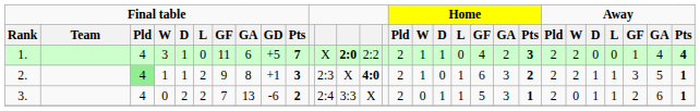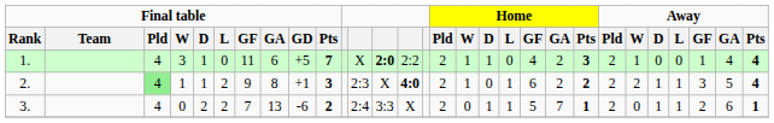 <table class="wikitable">
 <tr>
 <td colspan=10 align=center><strong>Final table</strong></td>
 <td colspan=5></td>
 <td colspan=7 align=center bgcolor=yellow><strong>Home</strong></td>
 <td colspan=7 align=center><strong>Away</strong></td>
 </tr>
 <tr>
 <th bgcolor="#efefef">Rank</th>
 <th bgcolor="#efefef" width="160">Team</th>
 <th bgcolor="#efefef" width="20">Pld</th>
 <th bgcolor="#efefef" width="20">W</th>
 <th bgcolor="#efefef" width="20">D</th>
 <th bgcolor="#efefef" width="20">L</th>
 <th bgcolor="#efefef" width="20">GF</th>
 <th bgcolor="#efefef" width="20">GA</th>
 <th bgcolor="#efefef" width="20">GD</th>
 <th bgcolor="#efefef" width="20">Pts</th>
 <th bgcolor="#efefef"></th>
 <th bgcolor="#efefef" width="20"></th>
 <th bgcolor="#efefef" width="20"></th>
 <th bgcolor="#efefef" width="20"></th>
 <th bgcolor="#efefef"></th>
 <th bgcolor="#efefef" width="20">Pld</th>
 <th bgcolor="#efefef" width="20">W</th>
 <th bgcolor="#efefef" width="20">D</th>
 <th bgcolor="#efefef" width="20">L</th>
 <th bgcolor="#efefef" width="20">GF</th>
 <th bgcolor="#efefef" width="20">GA</th>
 <th bgcolor="#efefef" width="20">Pts</th>
 <th bgcolor="#efefef" width="20">Pld</th>
 <th bgcolor="#efefef" width="20">W</th>
 <th bgcolor="#efefef" width="20">D</th>
 <th bgcolor="#efefef" width="20">L</th>
 <th bgcolor="#efefef" width="20">GF</th>
 <th bgcolor="#efefef" width="20">GA</th>
 <th bgcolor="#efefef" width="20">Pts</th>
 </tr>
 <tr align=center bgcolor=#ccffcc>
 <td>1.</td>
 <td align=left></td>
 <td>4</td>
 <td>3</td>
 <td>1</td>
 <td>0</td>
 <td>11</td>
 <td>6</td>
 <td>+5</td>
 <td><strong>7</strong></td>
 <td></td>
 <td>X</td>
 <td><strong>2:0</strong></td>
 <td>2:2</td>
 <td></td>
 <td>2</td>
 <td>1</td>
 <td>1</td>
 <td>0</td>
 <td>4</td>
 <td>2</td>
 <td><strong>3</strong></td>
 <td>2</td>
-<td>2</td>
+<td>1</td>
 <td>0</td>
 <td>0</td>
 <td>1</td>
 <td>4</td>
 <td><strong>4</strong></td>
 </tr>
 <tr align=center>
 <td>2.</td>
 <td align=left></td>
 <td style="background: lightgreen;">4</td>
 <td>1</td>
 <td>1</td>
 <td>2</td>
 <td>9</td>
 <td>8</td>
 <td>+1</td>
 <td><strong>3</strong></td>
 <td></td>
 <td>2:3</td>
 <td>X</td>
 <td><strong>4:0</strong></td>
 <td></td>
 <td>2</td>
 <td>1</td>
 <td>0</td>
 <td>1</td>
 <td>6</td>
-<td>3</td>
+<td>2</td>
 <td><strong>2</strong></td>
 <td>2</td>
 <td>2</td>
 <td>1</td>
 <td>1</td>
 <td>3</td>
 <td>5</td>
-<td><strong>1</strong></td>
+<td><strong>4</strong></td>
 </tr>
 <tr align=center>
 <td>3.</td>
 <td align=left></td>
 <td>4</td>
 <td>0</td>
 <td>2</td>
 <td>2</td>
 <td>7</td>
 <td>13</td>
 <td>-6</td>
 <td><strong>2</strong></td>
 <td></td>
 <td>2:4</td>
 <td>3:3</td>
 <td>X</td>
 <td></td>
 <td>2</td>
 <td>0</td>
 <td>1</td>
 <td>1</td>
 <td>5</td>
-<td>3</td>
+<td>7</td>
 <td><strong>1</strong></td>
 <td>2</td>
 <td>0</td>
 <td>1</td>
 <td>1</td>
 <td>2</td>
 <td>6</td>
 <td><strong>1</strong></td>
 </tr>
 <tr align=center>
 </tr>
 </table>
